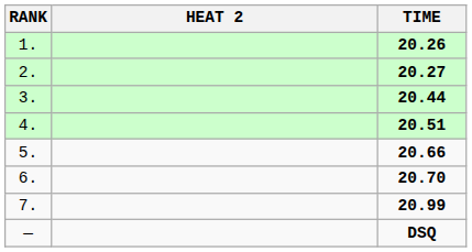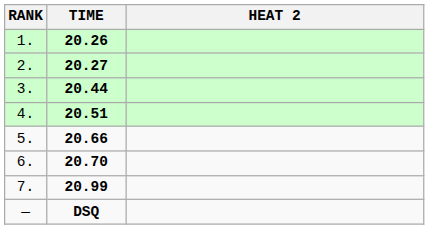 <table class="wikitable" style="border-collapse: collapse; font-size: 90%;">
 <tr>
 <th>RANK</th>
+<th style="width: 5em">TIME</th>
 <th style="width: 20em">HEAT 2</th>
-<th style="width: 5em">TIME</th>
 </tr>
 <tr style="background:#ccffcc;">
 <td align="center">1.</td>
+<td align="center"><strong>20.26</strong></td>
 <td></td>
-<td align="center"><strong>20.26</strong></td>
 </tr>
 <tr style="background:#ccffcc;">
 <td align="center">2.</td>
+<td align="center"><strong>20.27</strong></td>
 <td></td>
-<td align="center"><strong>20.27</strong></td>
 </tr>
 <tr style="background:#ccffcc;">
 <td align="center">3.</td>
+<td align="center"><strong>20.44</strong></td>
 <td></td>
-<td align="center"><strong>20.44</strong></td>
 </tr>
 <tr style="background:#ccffcc;">
 <td align="center">4.</td>
+<td align="center"><strong>20.51</strong></td>
 <td></td>
-<td align="center"><strong>20.51</strong></td>
 </tr>
 <tr>
 <td align="center">5.</td>
+<td align="center"><strong>20.66</strong></td>
 <td></td>
-<td align="center"><strong>20.66</strong></td>
 </tr>
 <tr>
 <td align="center">6.</td>
+<td align="center"><strong>20.70</strong></td>
 <td></td>
-<td align="center"><strong>20.70</strong></td>
 </tr>
 <tr>
 <td align="center">7.</td>
+<td align="center"><strong>20.99</strong></td>
 <td></td>
-<td align="center"><strong>20.99</strong></td>
 </tr>
 <tr>
 <td align="center">—</td>
+<td align="center"><strong>DSQ</strong></td>
 <td></td>
-<td align="center"><strong>DSQ</strong></td>
 </tr>
 </table>
